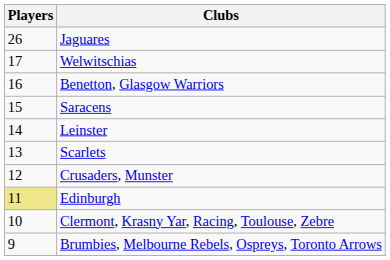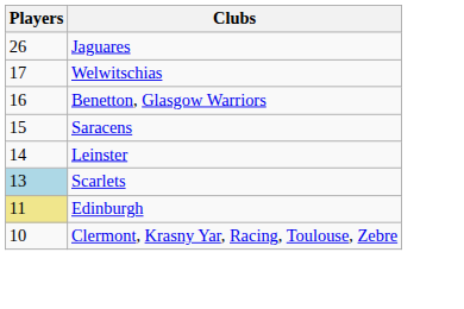 <table class="wikitable">
 <tr>
 <th>Players</th>
 <th>Clubs</th>
 </tr>
 <tr>
 <td>26</td>
 <td> <a href='#'>Jaguares</a></td>
 </tr>
 <tr>
 <td>17</td>
 <td> <a href='#'>Welwitschias</a></td>
 </tr>
 <tr>
 <td>16</td>
 <td> <a href='#'>Benetton</a>,  <a href='#'>Glasgow Warriors</a></td>
 </tr>
 <tr>
 <td>15</td>
 <td> <a href='#'>Saracens</a></td>
 </tr>
 <tr>
 <td>14</td>
 <td> <a href='#'>Leinster</a></td>
 </tr>
 <tr>
-<td>13</td>
+<td style="background: lightblue;">13</td>
 <td> <a href='#'>Scarlets</a></td>
-</tr>
-<tr>
-<td>12</td>
-<td> <a href='#'>Crusaders</a>,  <a href='#'>Munster</a></td>
 </tr>
 <tr>
 <td style="background: khaki;">11</td>
 <td> <a href='#'>Edinburgh</a></td>
 </tr>
 <tr>
 <td>10</td>
 <td> <a href='#'>Clermont</a>,  <a href='#'>Krasny Yar</a>,  <a href='#'>Racing</a>,  <a href='#'>Toulouse</a>,  <a href='#'>Zebre</a></td>
 </tr>
-<tr>
-<td>9</td>
-<td> <a href='#'>Brumbies</a>,  <a href='#'>Melbourne Rebels</a>,  <a href='#'>Ospreys</a>,  <a href='#'>Toronto Arrows</a></td>
-</tr>
 </table>
